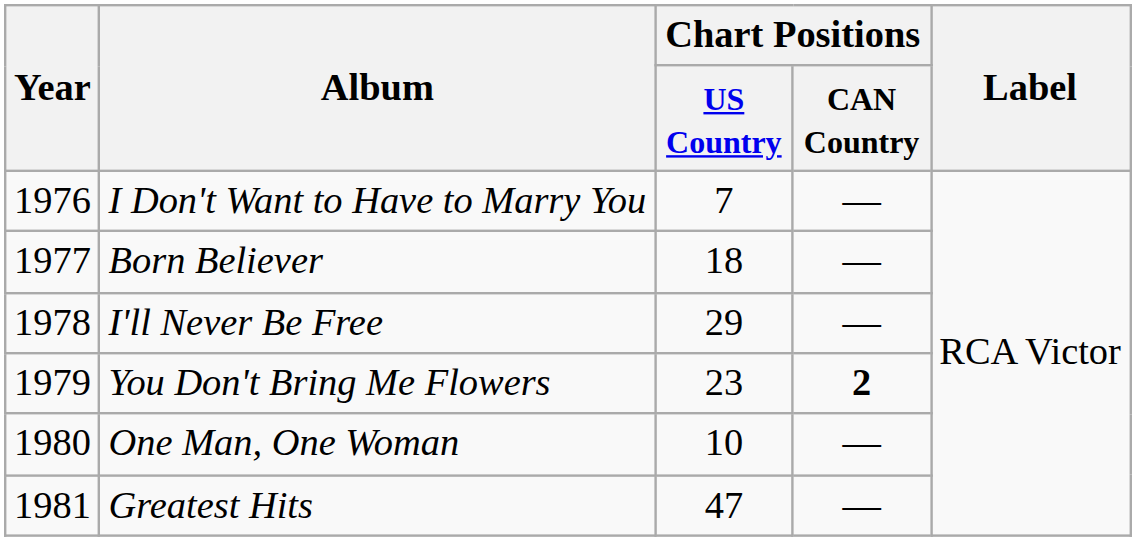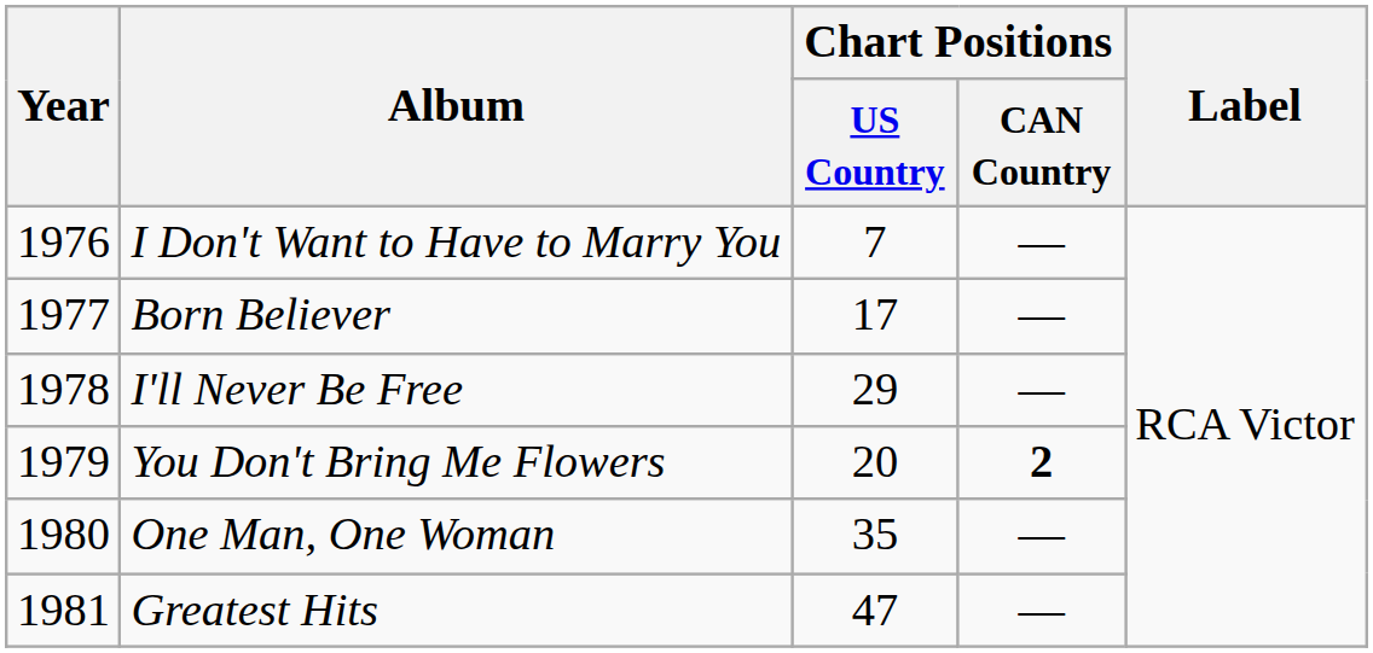 <table class="wikitable">
 <tr>
 <th rowspan="2">Year</th>
 <th rowspan="2">Album</th>
 <th colspan="2">Chart Positions</th>
 <th rowspan="2">Label</th>
 </tr>
 <tr>
 <th width="50"><small><a href='#'>US Country</a></small></th>
 <th width="50"><small>CAN Country</small></th>
 </tr>
 <tr>
 <td>1976</td>
 <td><em>I Don't Want to Have to Marry You</em></td>
 <td align="center">7</td>
 <td align="center">—</td>
 <td rowspan="6">RCA Victor</td>
 </tr>
 <tr>
 <td>1977</td>
 <td><em>Born Believer</em></td>
-<td align="center">18</td>
+<td align="center">17</td>
 <td align="center">—</td>
 </tr>
 <tr>
 <td>1978</td>
 <td><em>I'll Never Be Free</em></td>
 <td align="center">29</td>
 <td align="center">—</td>
 </tr>
 <tr>
 <td>1979</td>
 <td><em>You Don't Bring Me Flowers</em></td>
-<td align="center">23</td>
+<td align="center">20</td>
 <td align="center"><strong>2</strong></td>
 </tr>
 <tr>
 <td>1980</td>
 <td><em>One Man, One Woman</em></td>
-<td align="center">10</td>
+<td align="center">35</td>
 <td align="center">—</td>
 </tr>
 <tr>
 <td>1981</td>
 <td><em>Greatest Hits</em></td>
 <td align="center">47</td>
 <td align="center">—</td>
 </tr>
 </table>
